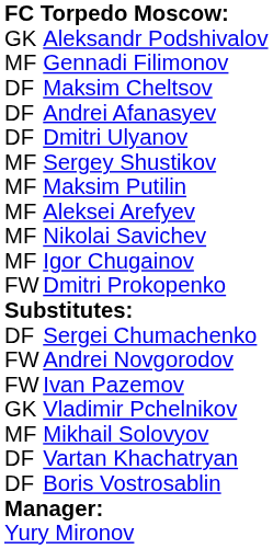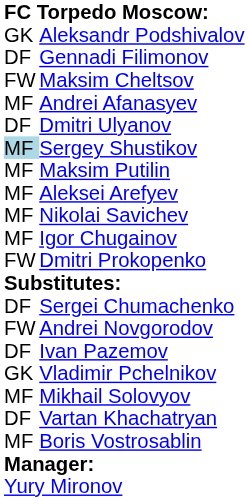 <table style="font-size: 90%" cellspacing="0" cellpadding="0">
 <tr>
 <td colspan="3"><strong>FC Torpedo Moscow:</strong></td>
 </tr>
 <tr>
 <th width="25"></th>
 </tr>
 <tr>
 <td>GK</td>
 <td> <a href='#'>Aleksandr Podshivalov</a></td>
 </tr>
 <tr>
-<td>MF</td>
+<td>DF</td>
 <td> <a href='#'>Gennadi Filimonov</a></td>
 </tr>
 <tr>
-<td>DF</td>
+<td>FW</td>
 <td> <a href='#'>Maksim Cheltsov</a></td>
 </tr>
 <tr>
-<td>DF</td>
+<td>MF</td>
 <td> <a href='#'>Andrei Afanasyev</a></td>
 </tr>
 <tr>
 <td>DF</td>
 <td> <a href='#'>Dmitri Ulyanov</a></td>
 </tr>
 <tr>
-<td>MF</td>
+<td style="background: lightblue;">MF</td>
 <td> <a href='#'>Sergey Shustikov</a> </td>
 </tr>
 <tr>
 <td>MF</td>
 <td> <a href='#'>Maksim Putilin</a> </td>
 </tr>
 <tr>
 <td>MF</td>
 <td> <a href='#'>Aleksei Arefyev</a></td>
 </tr>
 <tr>
 <td>MF</td>
 <td> <a href='#'>Nikolai Savichev</a> </td>
 </tr>
 <tr>
 <td>MF</td>
 <td> <a href='#'>Igor Chugainov</a></td>
 </tr>
 <tr>
 <td>FW</td>
 <td> <a href='#'>Dmitri Prokopenko</a></td>
 </tr>
 <tr>
 <td colspan=3><strong>Substitutes:</strong></td>
 </tr>
 <tr>
 <td>DF</td>
 <td> <a href='#'>Sergei Chumachenko</a> </td>
 </tr>
 <tr>
 <td>FW</td>
 <td> <a href='#'>Andrei Novgorodov</a> </td>
 </tr>
 <tr>
-<td>FW</td>
+<td>DF</td>
 <td> <a href='#'>Ivan Pazemov</a> </td>
 </tr>
 <tr>
 <td>GK</td>
 <td> <a href='#'>Vladimir Pchelnikov</a></td>
 </tr>
 <tr>
 <td>MF</td>
 <td> <a href='#'>Mikhail Solovyov</a></td>
 </tr>
 <tr>
 <td>DF</td>
 <td> <a href='#'>Vartan Khachatryan</a></td>
 </tr>
 <tr>
-<td>DF</td>
+<td>MF</td>
 <td> <a href='#'>Boris Vostrosablin</a></td>
 </tr>
 <tr>
 <td colspan=3><strong>Manager:</strong></td>
 </tr>
 <tr>
 <td colspan="3"> <a href='#'>Yury Mironov</a></td>
 </tr>
 </table>
